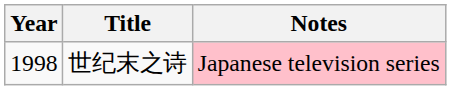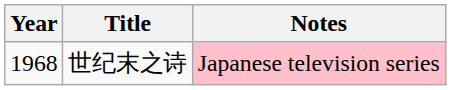 <table class="wikitable">
 <tr>
 <th>Year</th>
 <th>Title</th>
 <th>Notes</th>
 </tr>
 <tr>
-<td>1998</td>
+<td>1968</td>
 <td>世纪末之诗</td>
 <td style="background: pink;">Japanese television series</td>
 </tr>
 </table>
